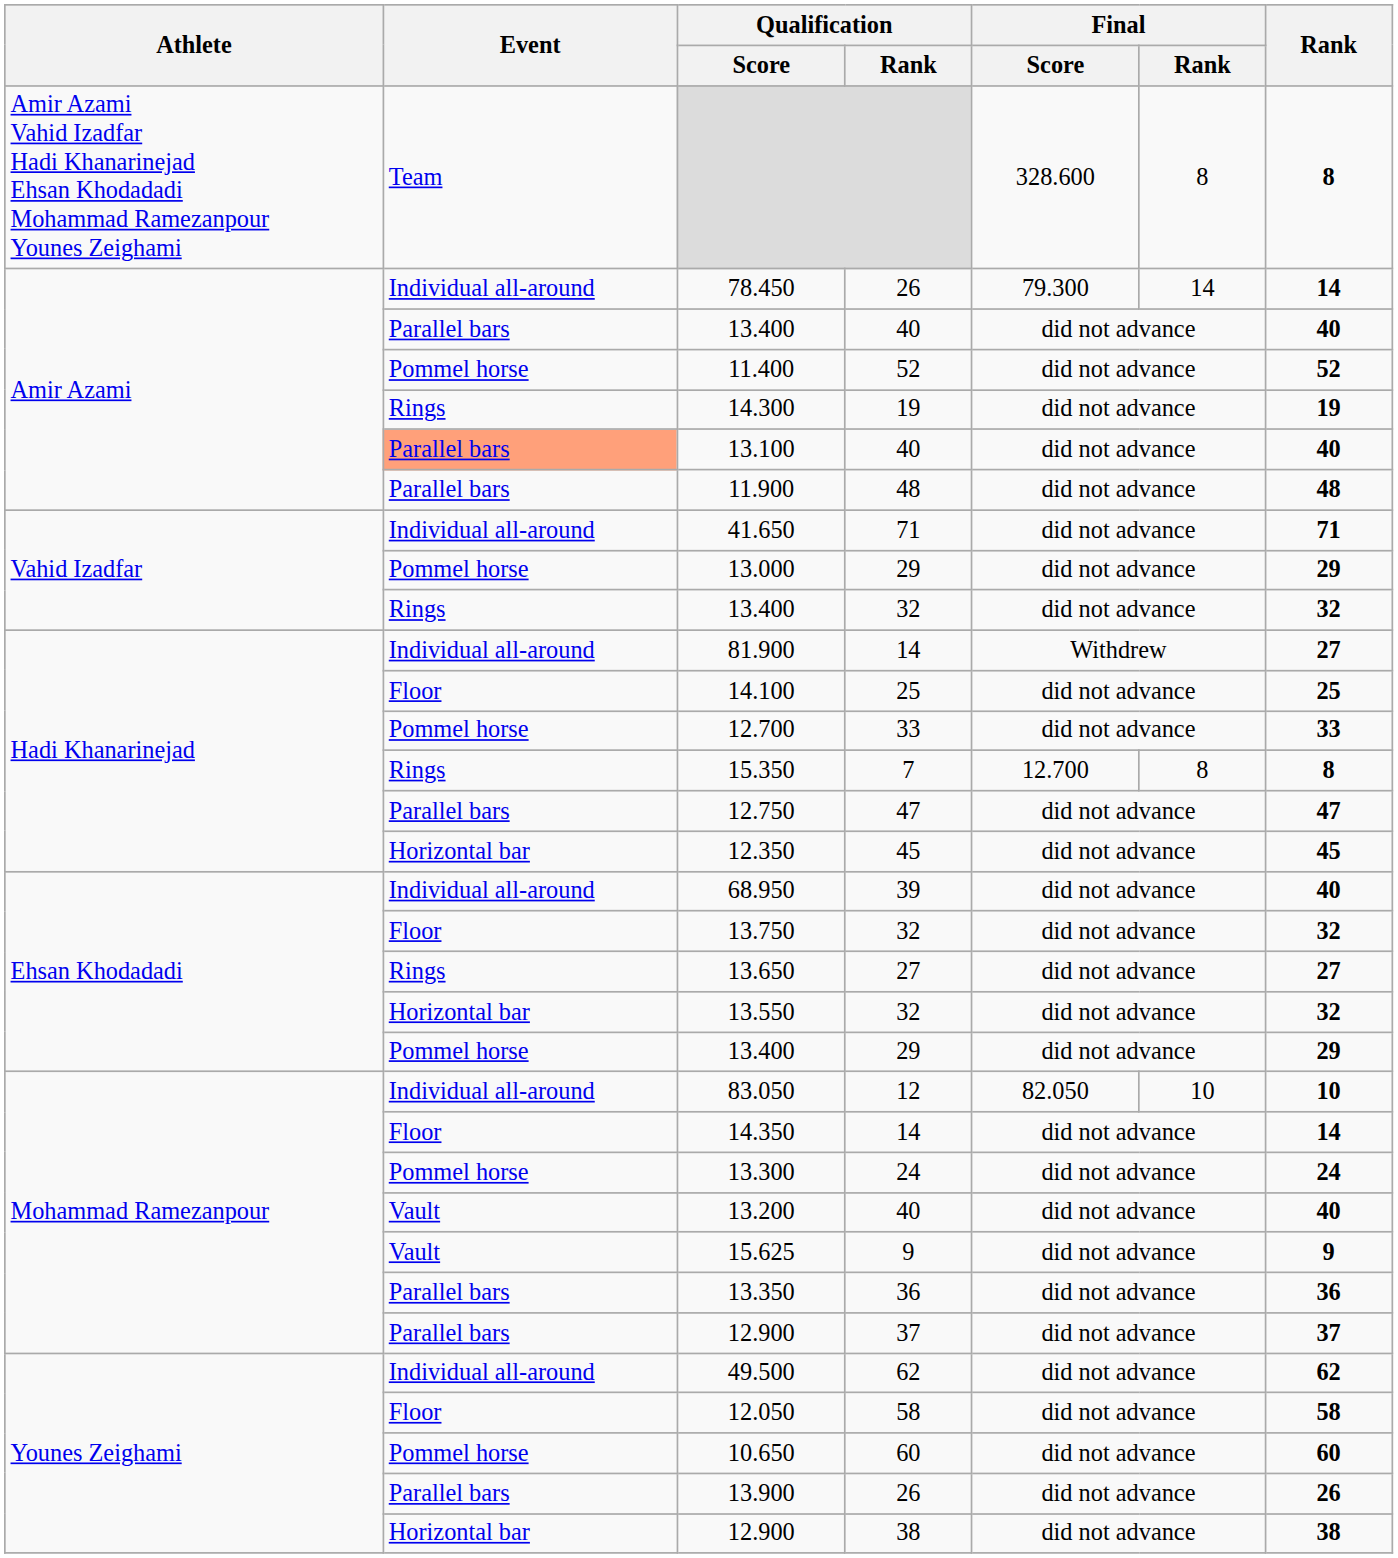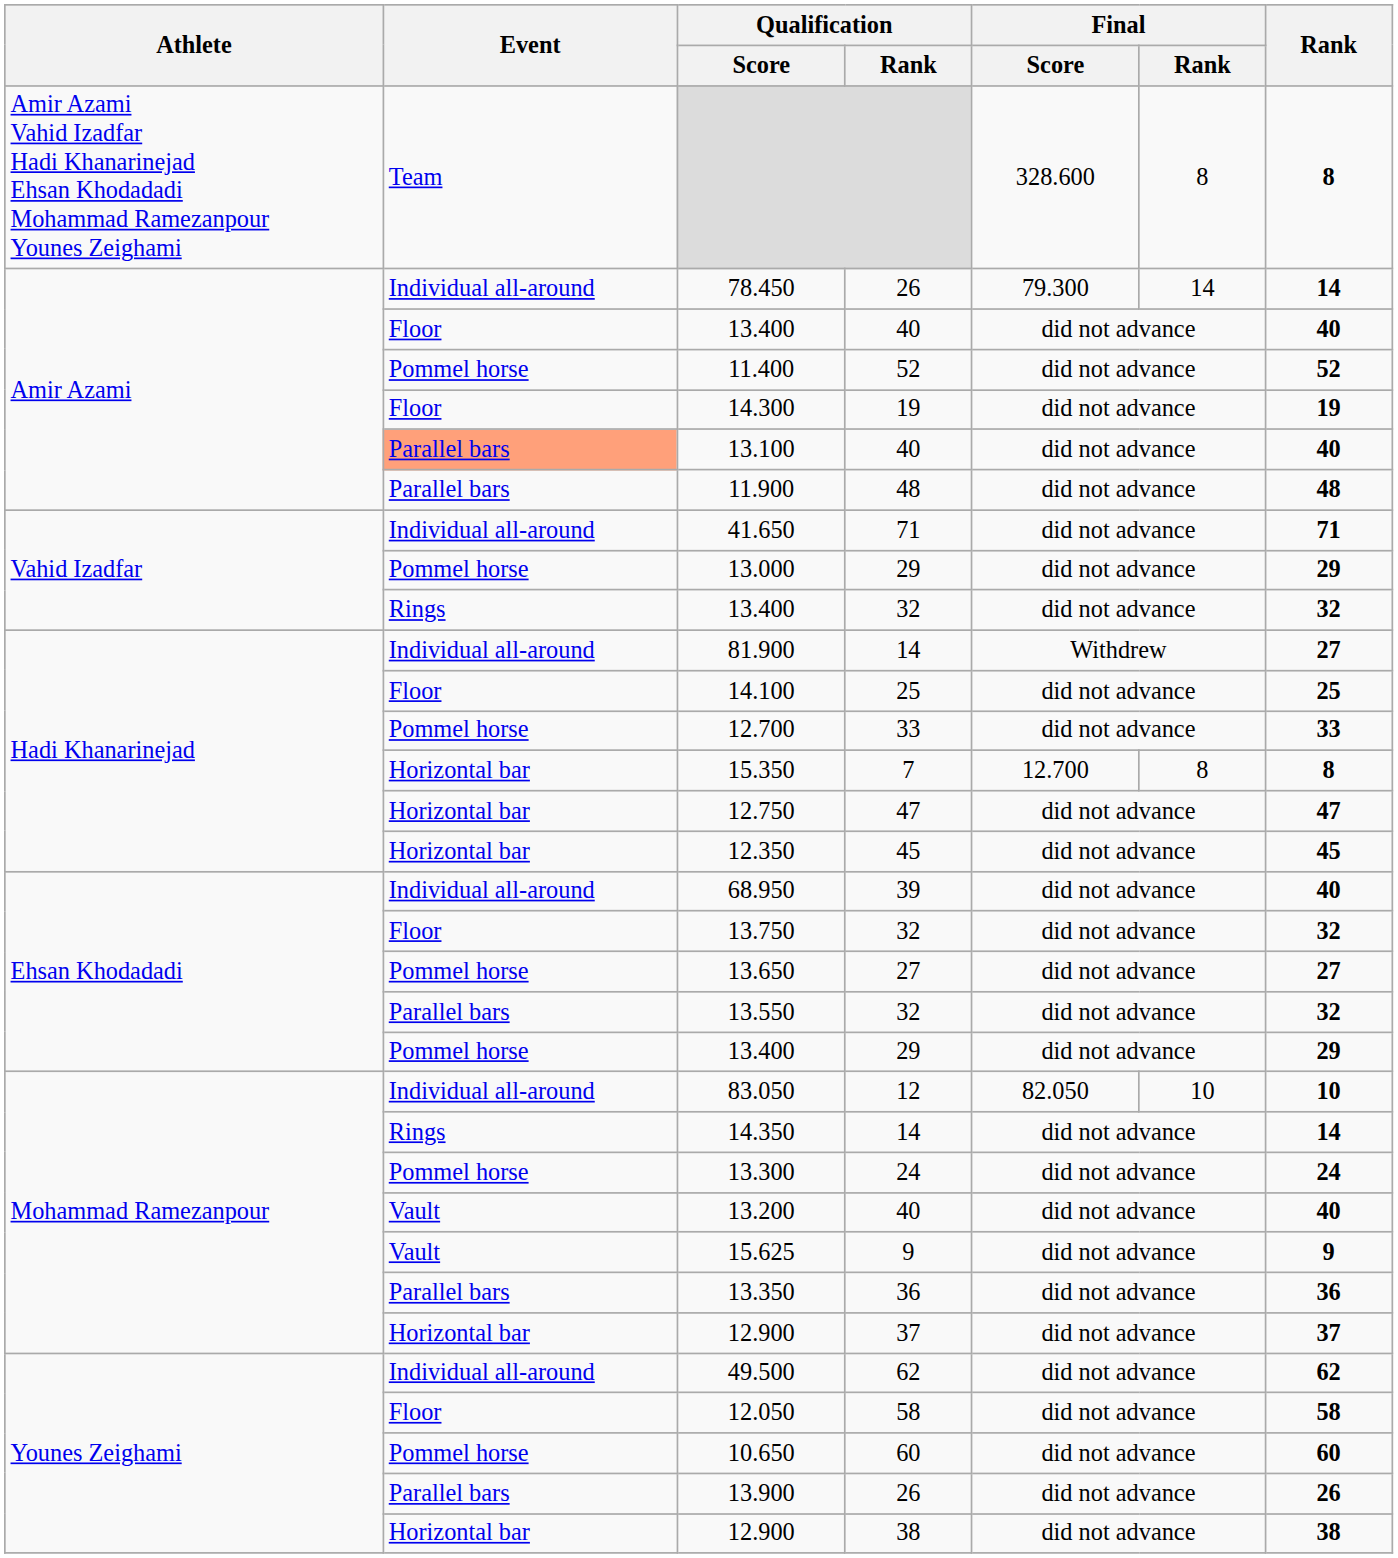 <table class="wikitable" width="65%" style="text-align:center; font-size:90%">
 <tr>
 <th rowspan="2" width="18%">Athlete</th>
 <th rowspan="2" width="14%">Event</th>
 <th colspan="2" width="14%">Qualification</th>
 <th colspan="2" width="14%">Final</th>
 <th rowspan="2" width="6%">Rank</th>
 </tr>
 <tr>
 <th width="8%">Score</th>
 <th>Rank</th>
 <th width="8%">Score</th>
 <th>Rank</th>
 </tr>
 <tr>
 <td align="left"><a href='#'>Amir Azami</a><br><a href='#'>Vahid Izadfar</a><br><a href='#'>Hadi Khanarinejad</a><br><a href='#'>Ehsan Khodadadi</a><br><a href='#'>Mohammad Ramezanpour</a><br><a href='#'>Younes Zeighami</a></td>
 <td align="left"><a href='#'>Team</a></td>
 <td colspan=2 bgcolor=#DCDCDC></td>
 <td>328.600</td>
 <td>8</td>
 <td><strong>8</strong></td>
 </tr>
 <tr>
 <td rowspan=6 align="left"><a href='#'>Amir Azami</a></td>
 <td align="left"><a href='#'>Individual all-around</a></td>
 <td>78.450</td>
 <td>26 <strong></strong></td>
 <td>79.300</td>
 <td>14</td>
 <td><strong>14</strong></td>
 </tr>
 <tr>
-<td align="left"><a href='#'>Parallel bars</a></td>
+<td align="left"><a href='#'>Floor</a></td>
 <td>13.400</td>
 <td>40</td>
 <td colspan=2>did not advance</td>
 <td><strong>40</strong></td>
 </tr>
 <tr>
 <td align="left"><a href='#'>Pommel horse</a></td>
 <td>11.400</td>
 <td>52</td>
 <td colspan=2>did not advance</td>
 <td><strong>52</strong></td>
 </tr>
 <tr>
-<td align="left"><a href='#'>Rings</a></td>
+<td align="left"><a href='#'>Floor</a></td>
 <td>14.300</td>
 <td>19</td>
 <td colspan=2>did not advance</td>
 <td><strong>19</strong></td>
 </tr>
 <tr>
 <td align="left" style="background: lightsalmon;"><a href='#'>Parallel bars</a></td>
 <td>13.100</td>
 <td>40</td>
 <td colspan=2>did not advance</td>
 <td><strong>40</strong></td>
 </tr>
 <tr>
 <td align="left"><a href='#'>Parallel bars</a></td>
 <td>11.900</td>
 <td>48</td>
 <td colspan=2>did not advance</td>
 <td><strong>48</strong></td>
 </tr>
 <tr>
 <td rowspan=3 align="left"><a href='#'>Vahid Izadfar</a></td>
 <td align="left"><a href='#'>Individual all-around</a></td>
 <td>41.650</td>
 <td>71</td>
 <td colspan=2>did not advance</td>
 <td><strong>71</strong></td>
 </tr>
 <tr>
 <td align="left"><a href='#'>Pommel horse</a></td>
 <td>13.000</td>
 <td>29</td>
 <td colspan=2>did not advance</td>
 <td><strong>29</strong></td>
 </tr>
 <tr>
 <td align="left"><a href='#'>Rings</a></td>
 <td>13.400</td>
 <td>32</td>
 <td colspan=2>did not advance</td>
 <td><strong>32</strong></td>
 </tr>
 <tr>
 <td rowspan=6 align="left"><a href='#'>Hadi Khanarinejad</a></td>
 <td align="left"><a href='#'>Individual all-around</a></td>
 <td>81.900</td>
 <td>14 <strong></strong></td>
 <td colspan=2>Withdrew</td>
 <td><strong>27</strong></td>
 </tr>
 <tr>
 <td align="left"><a href='#'>Floor</a></td>
 <td>14.100</td>
 <td>25</td>
 <td colspan=2>did not advance</td>
 <td><strong>25</strong></td>
 </tr>
 <tr>
 <td align="left"><a href='#'>Pommel horse</a></td>
 <td>12.700</td>
 <td>33</td>
 <td colspan=2>did not advance</td>
 <td><strong>33</strong></td>
 </tr>
 <tr>
-<td align="left"><a href='#'>Rings</a></td>
+<td align="left"><a href='#'>Horizontal bar</a></td>
 <td>15.350</td>
 <td>7 <strong></strong></td>
 <td>12.700</td>
 <td>8</td>
 <td><strong>8</strong></td>
 </tr>
 <tr>
-<td align="left"><a href='#'>Parallel bars</a></td>
+<td align="left"><a href='#'>Horizontal bar</a></td>
 <td>12.750</td>
 <td>47</td>
 <td colspan=2>did not advance</td>
 <td><strong>47</strong></td>
 </tr>
 <tr>
 <td align="left"><a href='#'>Horizontal bar</a></td>
 <td>12.350</td>
 <td>45</td>
 <td colspan=2>did not advance</td>
 <td><strong>45</strong></td>
 </tr>
 <tr>
 <td rowspan=5 align="left"><a href='#'>Ehsan Khodadadi</a></td>
 <td align="left"><a href='#'>Individual all-around</a></td>
 <td>68.950</td>
 <td>39</td>
 <td colspan=2>did not advance</td>
 <td><strong>40</strong></td>
 </tr>
 <tr>
 <td align="left"><a href='#'>Floor</a></td>
 <td>13.750</td>
 <td>32</td>
 <td colspan=2>did not advance</td>
 <td><strong>32</strong></td>
 </tr>
 <tr>
-<td align="left"><a href='#'>Rings</a></td>
+<td align="left"><a href='#'>Pommel horse</a></td>
 <td>13.650</td>
 <td>27</td>
 <td colspan=2>did not advance</td>
 <td><strong>27</strong></td>
 </tr>
 <tr>
-<td align="left"><a href='#'>Horizontal bar</a></td>
+<td align="left"><a href='#'>Parallel bars</a></td>
 <td>13.550</td>
 <td>32</td>
 <td colspan=2>did not advance</td>
 <td><strong>32</strong></td>
 </tr>
 <tr>
 <td align="left"><a href='#'>Pommel horse</a></td>
 <td>13.400</td>
 <td>29</td>
 <td colspan=2>did not advance</td>
 <td><strong>29</strong></td>
 </tr>
 <tr>
 <td rowspan=7 align="left"><a href='#'>Mohammad Ramezanpour</a></td>
 <td align="left"><a href='#'>Individual all-around</a></td>
 <td>83.050</td>
 <td>12 <strong></strong></td>
 <td>82.050</td>
 <td>10</td>
 <td><strong>10</strong></td>
 </tr>
 <tr>
-<td align="left"><a href='#'>Floor</a></td>
+<td align="left"><a href='#'>Rings</a></td>
 <td>14.350</td>
 <td>14</td>
 <td colspan=2>did not advance</td>
 <td><strong>14</strong></td>
 </tr>
 <tr>
 <td align="left"><a href='#'>Pommel horse</a></td>
 <td>13.300</td>
 <td>24</td>
 <td colspan=2>did not advance</td>
 <td><strong>24</strong></td>
 </tr>
 <tr>
 <td align="left"><a href='#'>Vault</a></td>
 <td>13.200</td>
 <td>40</td>
 <td colspan=2>did not advance</td>
 <td><strong>40</strong></td>
 </tr>
 <tr>
 <td align="left"><a href='#'>Vault</a></td>
 <td>15.625</td>
 <td>9</td>
 <td colspan=2>did not advance</td>
 <td><strong>9</strong></td>
 </tr>
 <tr>
 <td align="left"><a href='#'>Parallel bars</a></td>
 <td>13.350</td>
 <td>36</td>
 <td colspan=2>did not advance</td>
 <td><strong>36</strong></td>
 </tr>
 <tr>
-<td align="left"><a href='#'>Parallel bars</a></td>
+<td align="left"><a href='#'>Horizontal bar</a></td>
 <td>12.900</td>
 <td>37</td>
 <td colspan=2>did not advance</td>
 <td><strong>37</strong></td>
 </tr>
 <tr>
 <td rowspan=5 align="left"><a href='#'>Younes Zeighami</a></td>
 <td align="left"><a href='#'>Individual all-around</a></td>
 <td>49.500</td>
 <td>62</td>
 <td colspan=2>did not advance</td>
 <td><strong>62</strong></td>
 </tr>
 <tr>
 <td align="left"><a href='#'>Floor</a></td>
 <td>12.050</td>
 <td>58</td>
 <td colspan=2>did not advance</td>
 <td><strong>58</strong></td>
 </tr>
 <tr>
 <td align="left"><a href='#'>Pommel horse</a></td>
 <td>10.650</td>
 <td>60</td>
 <td colspan=2>did not advance</td>
 <td><strong>60</strong></td>
 </tr>
 <tr>
 <td align="left"><a href='#'>Parallel bars</a></td>
 <td>13.900</td>
 <td>26</td>
 <td colspan=2>did not advance</td>
 <td><strong>26</strong></td>
 </tr>
 <tr>
 <td align="left"><a href='#'>Horizontal bar</a></td>
 <td>12.900</td>
 <td>38</td>
 <td colspan=2>did not advance</td>
 <td><strong>38</strong></td>
 </tr>
 </table>
